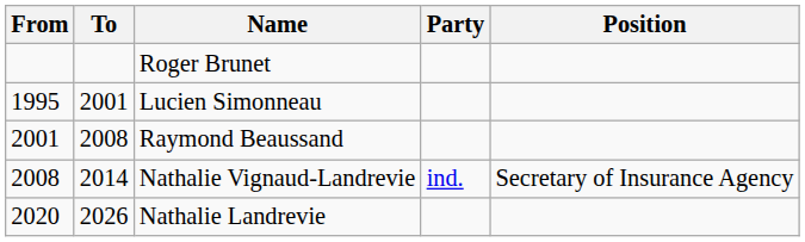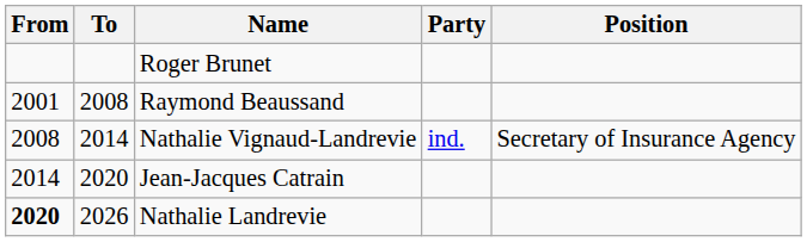 <table class="wikitable">
 <tr>
 <th>From</th>
 <th>To</th>
 <th>Name</th>
 <th>Party</th>
 <th>Position</th>
 </tr>
 <tr>
 <td></td>
 <td></td>
 <td>Roger Brunet</td>
-<td></td>
-<td></td>
-</tr>
-<tr>
-<td>1995</td>
-<td>2001</td>
-<td>Lucien Simonneau</td>
 <td></td>
 <td></td>
 </tr>
 <tr>
 <td>2001</td>
 <td>2008</td>
 <td>Raymond Beaussand</td>
 <td></td>
 <td></td>
 </tr>
 <tr>
 <td>2008</td>
 <td>2014</td>
 <td>Nathalie Vignaud-Landrevie</td>
 <td><a href='#'>ind.</a></td>
 <td>Secretary of Insurance Agency</td>
 </tr>
 <tr>
+<td>2014</td>
 <td>2020</td>
+<td>Jean-Jacques Catrain</td>
+<td></td>
+<td></td>
+</tr>
+<tr>
+<td><strong>2020</strong></td>
 <td>2026</td>
 <td>Nathalie Landrevie</td>
 <td></td>
 <td></td>
 </tr>
 </table>
